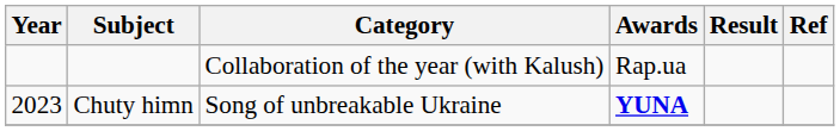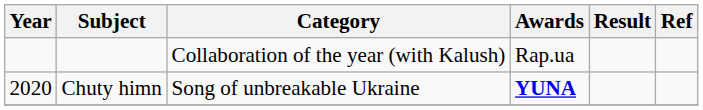 <table class="wikitable">
 <tr>
 <th>Year</th>
 <th>Subject</th>
 <th>Category</th>
 <th>Awards</th>
 <th>Result</th>
 <th>Ref</th>
 </tr>
 <tr>
 <td></td>
 <td></td>
 <td>Collaboration of the year (with Kalush)</td>
 <td>Rap.ua</td>
 <td></td>
 <td></td>
 </tr>
 <tr>
-<td>2023</td>
+<td>2020</td>
 <td>Chuty himn</td>
 <td>Song of unbreakable Ukraine</td>
 <td><strong><a href='#'>YUNA</a></strong></td>
 <td></td>
 <td></td>
 </tr>
 <tr>
 </tr>
 </table>
